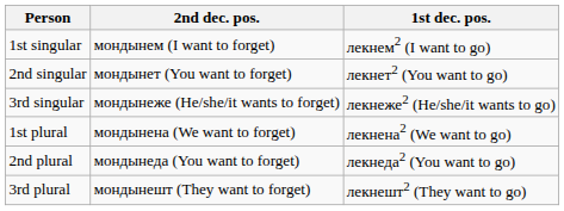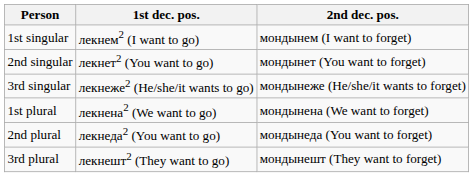 <table class="wikitable">
 <tr>
 <th>Person</th>
+<th>1st dec. pos.</th>
 <th>2nd dec. pos.</th>
-<th>1st dec. pos.</th>
 </tr>
 <tr>
 <td>1st singular</td>
+<td>лекнем<sup>2</sup> (I want to go)</td>
 <td>мондынем (I want to forget)</td>
-<td>лекнем<sup>2</sup> (I want to go)</td>
 </tr>
 <tr>
 <td>2nd singular</td>
+<td>лекнет<sup>2</sup> (You want to go)</td>
 <td>мондынет (You want to forget)</td>
-<td>лекнет<sup>2</sup> (You want to go)</td>
 </tr>
 <tr>
 <td>3rd singular</td>
+<td>лекнеже<sup>2</sup> (He/she/it wants to go)</td>
 <td>мондынеже (He/she/it wants to forget)</td>
-<td>лекнеже<sup>2</sup> (He/she/it wants to go)</td>
 </tr>
 <tr>
 <td>1st plural</td>
+<td>лекнена<sup>2</sup> (We want to go)</td>
 <td>мондынена (We want to forget)</td>
-<td>лекнена<sup>2</sup> (We want to go)</td>
 </tr>
 <tr>
 <td>2nd plural</td>
+<td>лекнеда<sup>2</sup> (You want to go)</td>
 <td>мондынеда (You want to forget)</td>
-<td>лекнеда<sup>2</sup> (You want to go)</td>
 </tr>
 <tr>
 <td>3rd plural</td>
+<td>лекнешт<sup>2</sup> (They want to go)</td>
 <td>мондынешт (They want to forget)</td>
-<td>лекнешт<sup>2</sup> (They want to go)</td>
 </tr>
 </table>
